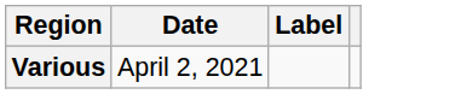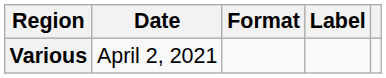 <table class="wikitable plainrowheaders">
 <tr>
 <th scope="col">Region</th>
 <th scope="col">Date</th>
+<th scope="col">Format</th>
 <th scope="col">Label</th>
 <th scope="col"></th>
 </tr>
 <tr>
 <th scope="row">Various</th>
 <td>April 2, 2021</td>
 <td></td>
+<td></td>
 <td align="center"></td>
 </tr>
 </table>
